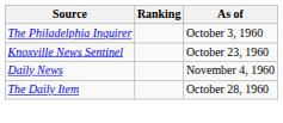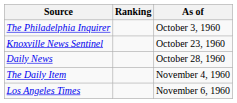 <table class="wikitable">
 <tr>
 <th>Source</th>
 <th>Ranking</th>
 <th>As of</th>
 </tr>
 <tr>
 <td align="left"><em><a href='#'>The Philadelphia Inquirer</a></em></td>
 <td></td>
 <td>October 3, 1960</td>
 </tr>
 <tr>
 <td align="left"><em><a href='#'>Knoxville News Sentinel</a></em></td>
 <td></td>
 <td>October 23, 1960</td>
 </tr>
 <tr>
 <td align="left"><em><a href='#'>Daily News</a></em></td>
 <td></td>
-<td>November 4, 1960</td>
+<td>October 28, 1960</td>
 </tr>
 <tr>
 <td align="left"><em><a href='#'>The Daily Item</a></em></td>
 <td></td>
-<td>October 28, 1960</td>
+<td>November 4, 1960</td>
+</tr>
+<tr>
+<td align="left"><em><a href='#'>Los Angeles Times</a></em></td>
+<td></td>
+<td>November 6, 1960</td>
 </tr>
 </table>
